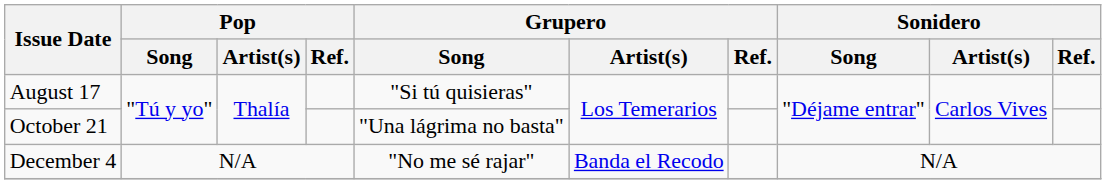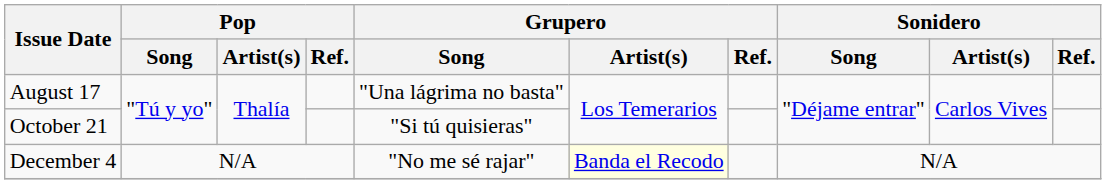 <table class="wikitable">
 <tr>
 <th style="text-align: center;" rowspan="2">Issue Date</th>
 <th style="text-align: center;" colspan="3">Pop</th>
 <th style="text-align: center;" colspan="3">Grupero</th>
 <th style="text-align: center;" colspan="3">Sonidero</th>
 </tr>
 <tr>
 <th>Song</th>
 <th>Artist(s)</th>
 <th>Ref.</th>
 <th>Song</th>
 <th>Artist(s)</th>
 <th>Ref.</th>
 <th>Song</th>
 <th>Artist(s)</th>
 <th>Ref.</th>
 </tr>
 <tr>
 <td>August 17</td>
 <td align="center" rowspan="2">"<a href='#'>Tú y yo</a>"</td>
 <td align="center" rowspan="2"><a href='#'>Thalía</a></td>
 <td align="center"></td>
-<td align="center">"Si tú quisieras"</td>
+<td align="center">"Una lágrima no basta"</td>
 <td align="center" rowspan="2"><a href='#'>Los Temerarios</a></td>
 <td align="center"></td>
 <td align="center" rowspan="2">"<a href='#'>Déjame entrar</a>"</td>
 <td align="center" rowspan="2"><a href='#'>Carlos Vives</a></td>
 <td align="center"></td>
 </tr>
 <tr>
 <td>October 21</td>
 <td align="center"></td>
-<td align="center">"Una lágrima no basta"</td>
+<td align="center">"Si tú quisieras"</td>
 <td align="center"></td>
 <td align="center"></td>
 </tr>
 <tr>
 <td>December 4</td>
 <td align="center" colspan="3">N/A</td>
 <td align="center">"No me sé rajar"</td>
-<td align="center"><a href='#'>Banda el Recodo</a></td>
+<td align="center" style="background: lightyellow;"><a href='#'>Banda el Recodo</a></td>
 <td align="center"></td>
 <td align="center" colspan="3">N/A</td>
 </tr>
 <tr>
 </tr>
 </table>
